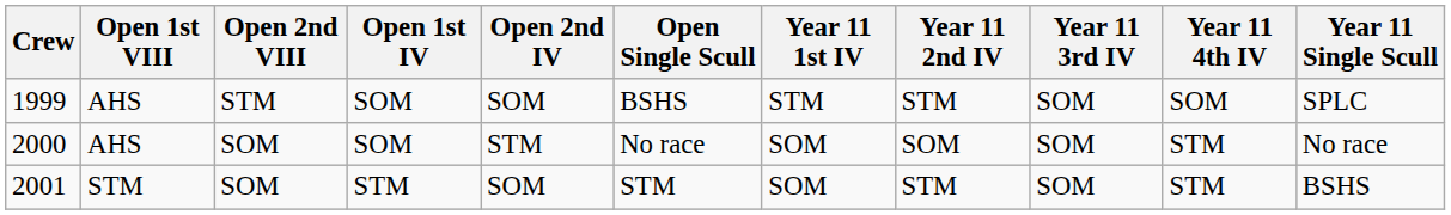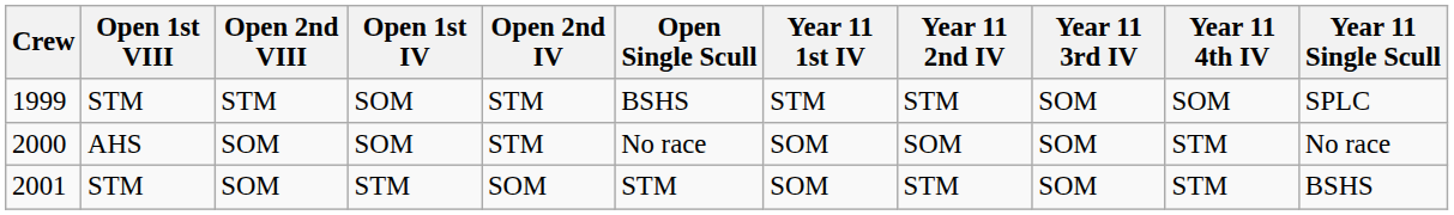 <table class="wikitable sortable">
 <tr>
 <th>Crew</th>
 <th width="71pt">Open 1st VIII</th>
 <th width="71pt">Open 2nd VIII</th>
 <th width="71pt">Open 1st IV</th>
 <th width="71pt">Open 2nd IV</th>
 <th width="80pt">Open Single Scull</th>
 <th width="71pt">Year 11 1st IV</th>
 <th width="72pt">Year 11 2nd IV</th>
 <th width="71pt">Year 11 3rd IV</th>
 <th width="71pt">Year 11 4th IV</th>
 <th width="80pt">Year 11 Single Scull</th>
 </tr>
 <tr>
 <td>1999</td>
-<td>AHS</td>
+<td>STM</td>
 <td>STM</td>
 <td>SOM</td>
-<td>SOM</td>
+<td>STM</td>
 <td>BSHS</td>
 <td>STM</td>
 <td>STM</td>
 <td>SOM</td>
 <td>SOM</td>
 <td>SPLC</td>
 </tr>
 <tr>
 <td>2000</td>
 <td>AHS</td>
 <td>SOM</td>
 <td>SOM</td>
 <td>STM</td>
 <td>No race</td>
 <td>SOM</td>
 <td>SOM</td>
 <td>SOM</td>
 <td>STM</td>
 <td>No race</td>
 </tr>
 <tr>
 <td>2001</td>
 <td>STM</td>
 <td>SOM</td>
 <td>STM</td>
 <td>SOM</td>
 <td>STM</td>
 <td>SOM</td>
 <td>STM</td>
 <td>SOM</td>
 <td>STM</td>
 <td>BSHS</td>
 </tr>
 </table>
